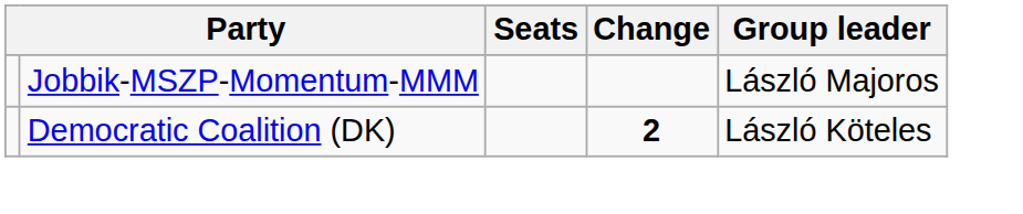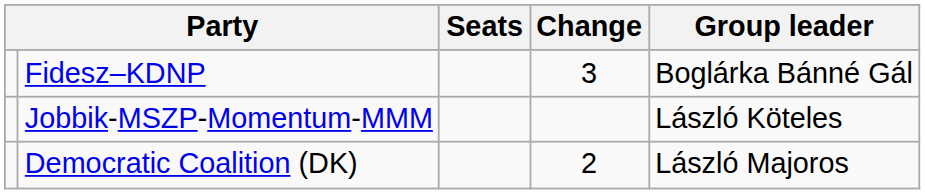 <table class="wikitable">
 <tr>
 <th colspan=2>Party</th>
 <th>Seats</th>
 <th>Change</th>
 <th>Group leader</th>
 </tr>
 <tr>
 <td bgcolor=></td>
+<td><a href='#'>Fidesz–KDNP</a></td>
+<td style="text-align:center"></td>
+<td align="center"> 3</td>
+<td>Boglárka Bánné Gál</td>
+</tr>
+<tr>
+<td bgcolor=></td>
 <td><a href='#'>Jobbik</a>-<a href='#'>MSZP</a>-<a href='#'>Momentum</a>-<a href='#'>MMM</a></td>
 <td style="text-align:center"></td>
 <td align="center"></td>
-<td>László Majoros</td>
+<td>László Köteles</td>
 </tr>
 <tr>
 <td bgcolor=></td>
 <td><a href='#'>Democratic Coalition</a> (DK)</td>
 <td style="text-align:center"></td>
-<td align="center"><strong> 2</strong></td>
-<td>László Köteles</td>
+<td align="center"> 2</td>
+<td>László Majoros</td>
 </tr>
 </table>
